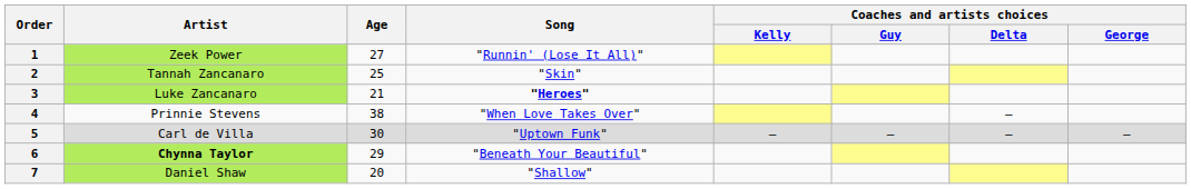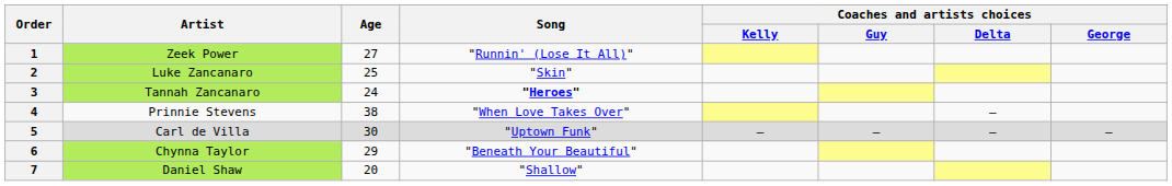 <table class="wikitable" style="text-align:center; width:100%;">
 <tr>
 <th scope="col" rowspan="2" style="width:05%;">Order</th>
 <th scope="col" rowspan="2" style="width:24%;">Artist</th>
 <th scope="col" rowspan="2" style="width:05%;">Age</th>
 <th scope="col" rowspan="2" style="width:26%;">Song</th>
 <th colspan="4" style="width:40%;">Coaches and artists choices</th>
 </tr>
 <tr>
 <th style="width:10%;"><a href='#'>Kelly</a></th>
 <th style="width:10%;"><a href='#'>Guy</a></th>
 <th style="width:10%;"><a href='#'>Delta</a></th>
 <th style="width:10%;"><a href='#'>George</a></th>
 </tr>
 <tr>
 <th>1</th>
 <td style="background-color:#B2EC5D;">Zeek Power</td>
 <td>27</td>
 <td>"<a href='#'>Runnin' (Lose It All)</a>"</td>
 <td style="background-color:#FDFC8F;"> <strong></strong> </td>
 <td> <strong></strong> </td>
 <td> <strong></strong> </td>
 <td> <strong></strong> </td>
 </tr>
 <tr>
 <th>2</th>
-<td style="background-color:#B2EC5D;">Tannah Zancanaro</td>
+<td style="background-color:#B2EC5D;">Luke Zancanaro</td>
 <td>25</td>
 <td>"<a href='#'>Skin</a>"</td>
 <td> <strong></strong> </td>
 <td> <strong></strong> </td>
 <td style="background-color:#FDFC8F;"> <strong></strong> </td>
 <td> <strong></strong> </td>
 </tr>
 <tr>
 <th>3</th>
-<td style="background-color:#B2EC5D;">Luke Zancanaro</td>
-<td>21</td>
+<td style="background-color:#B2EC5D;">Tannah Zancanaro</td>
+<td>24</td>
 <td><strong>"<a href='#'>Heroes</a>"</strong></td>
 <td> <strong></strong> </td>
 <td style="background-color:#FDFC8F;"> <strong></strong> </td>
 <td> <strong></strong> </td>
 <td> <strong></strong> </td>
 </tr>
 <tr>
 <th>4</th>
 <td>Prinnie Stevens </td>
 <td>38</td>
 <td>"<a href='#'>When Love Takes Over</a>"</td>
 <td style="background-color:#FDFC8F;"> <strong></strong> </td>
 <td> <strong></strong> </td>
 <td>—</td>
 <td> <strong></strong> </td>
 </tr>
 <tr>
 <th>5</th>
 <td style="background-color:#DCDCDC;">Carl de Villa</td>
 <td style="background-color:#DCDCDC;">30</td>
 <td style="background-color:#DCDCDC;">"<a href='#'>Uptown Funk</a>"</td>
 <td style="background-color:#DCDCDC;">—</td>
 <td style="background-color:#DCDCDC;">—</td>
 <td style="background-color:#DCDCDC;">—</td>
 <td style="background-color:#DCDCDC;">—</td>
 </tr>
 <tr>
 <th>6</th>
-<td style="background-color:#B2EC5D;"><strong>Chynna Taylor</strong></td>
+<td style="background-color:#B2EC5D;">Chynna Taylor</td>
 <td>29</td>
 <td>"<a href='#'>Beneath Your Beautiful</a>"</td>
 <td> <strong></strong> </td>
 <td style="background-color:#FDFC8F;"> <strong></strong> </td>
 <td> <strong></strong> </td>
 <td> <strong></strong> </td>
 </tr>
 <tr>
 <th>7</th>
 <td style="background-color:#B2EC5D;">Daniel Shaw</td>
 <td>20</td>
 <td>"<a href='#'>Shallow</a>"</td>
 <td> <strong></strong> </td>
 <td> <strong></strong> </td>
 <td style="background-color:#FDFC8F;"> <strong></strong> </td>
 <td> <strong></strong> </td>
 </tr>
 </table>
